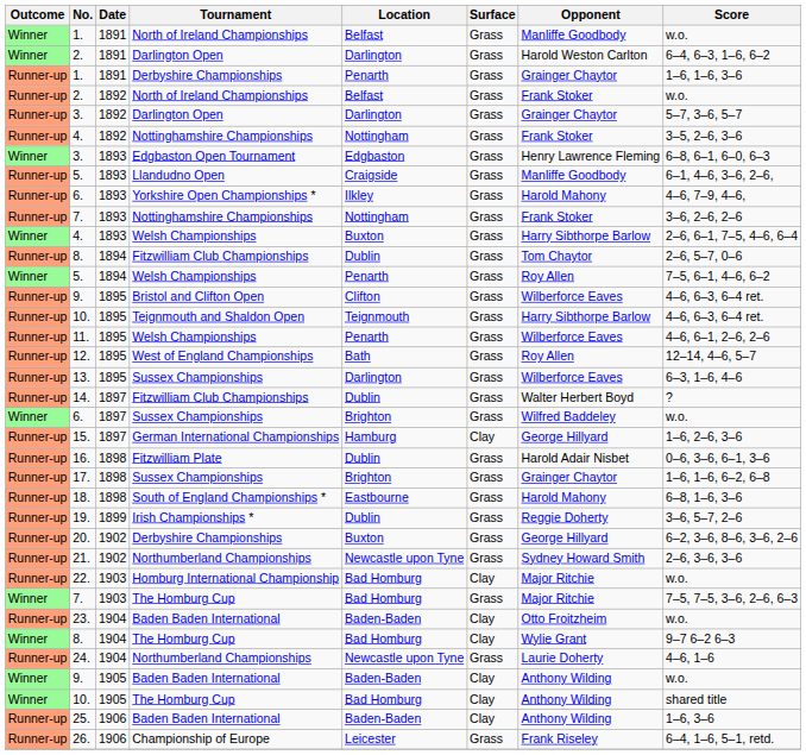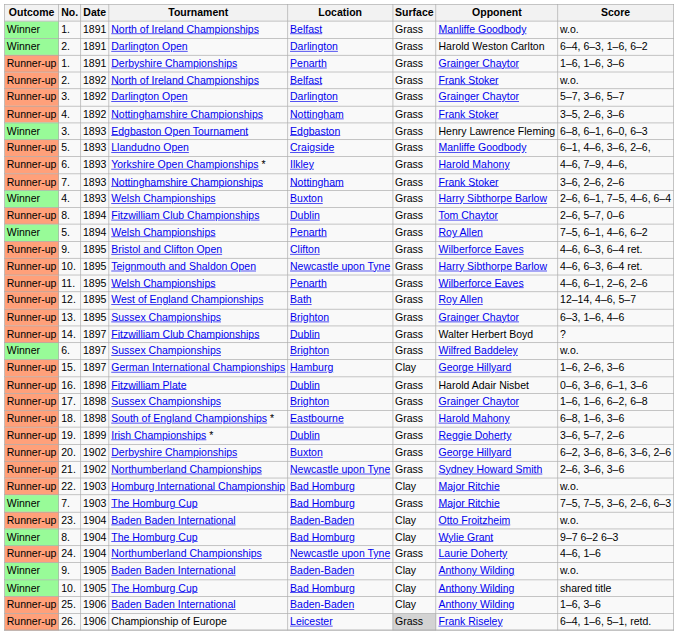 <table class="wikitable" style="font-size:98%">
 <tr>
 <th>Outcome</th>
 <th>No.</th>
 <th>Date</th>
 <th>Tournament</th>
 <th>Location</th>
 <th>Surface</th>
 <th>Opponent</th>
 <th>Score</th>
 </tr>
 <tr>
 <td style="background:#98fb98;">Winner</td>
 <td>1.</td>
 <td>1891</td>
 <td><a href='#'>North of Ireland Championships</a></td>
 <td><a href='#'>Belfast</a></td>
 <td>Grass</td>
 <td> <a href='#'>Manliffe Goodbody</a></td>
 <td>w.o.</td>
 </tr>
 <tr>
 <td style="background:#98fb98;">Winner</td>
 <td>2.</td>
 <td>1891</td>
 <td><a href='#'>Darlington Open</a></td>
 <td><a href='#'>Darlington</a></td>
 <td>Grass</td>
 <td> Harold Weston Carlton</td>
 <td>6–4, 6–3, 1–6, 6–2</td>
 </tr>
 <tr>
 <td bgcolor="FFA07A">Runner-up</td>
 <td>1.</td>
 <td>1891</td>
 <td><a href='#'>Derbyshire Championships</a></td>
 <td><a href='#'>Penarth</a></td>
 <td>Grass</td>
 <td> <a href='#'>Grainger Chaytor</a></td>
 <td>1–6, 1–6, 3–6</td>
 </tr>
 <tr>
 <td bgcolor="FFA07A">Runner-up</td>
 <td>2.</td>
 <td>1892</td>
 <td><a href='#'>North of Ireland Championships</a></td>
 <td><a href='#'>Belfast</a></td>
 <td>Grass</td>
 <td> <a href='#'>Frank Stoker</a></td>
 <td>w.o.</td>
 </tr>
 <tr>
 <td bgcolor="FFA07A">Runner-up</td>
 <td>3.</td>
 <td>1892</td>
 <td><a href='#'>Darlington Open</a></td>
 <td><a href='#'>Darlington</a></td>
 <td>Grass</td>
 <td> <a href='#'>Grainger Chaytor</a></td>
 <td>5–7, 3–6, 5–7</td>
 </tr>
 <tr>
 <td bgcolor="FFA07A">Runner-up</td>
 <td>4.</td>
 <td>1892</td>
 <td><a href='#'>Nottinghamshire Championships</a></td>
 <td><a href='#'>Nottingham</a></td>
 <td>Grass</td>
 <td> <a href='#'>Frank Stoker</a></td>
 <td>3–5, 2–6, 3–6</td>
 </tr>
 <tr>
 <td style="background:#98fb98;">Winner</td>
 <td>3.</td>
 <td>1893</td>
 <td><a href='#'>Edgbaston Open Tournament</a></td>
 <td><a href='#'>Edgbaston</a></td>
 <td>Grass</td>
 <td> Henry Lawrence Fleming</td>
 <td>6–8, 6–1, 6–0, 6–3</td>
 </tr>
 <tr>
 <td bgcolor="FFA07A">Runner-up</td>
 <td>5.</td>
 <td>1893</td>
 <td><a href='#'>Llandudno Open</a></td>
 <td><a href='#'>Craigside</a></td>
 <td>Grass</td>
 <td> <a href='#'>Manliffe Goodbody</a></td>
 <td>6–1, 4–6, 3–6, 2–6,</td>
 </tr>
 <tr>
 <td bgcolor="FFA07A">Runner-up</td>
 <td>6.</td>
 <td>1893</td>
 <td><a href='#'>Yorkshire Open Championships</a> *</td>
 <td><a href='#'>Ilkley</a></td>
 <td>Grass</td>
 <td> <a href='#'>Harold Mahony</a></td>
 <td>4–6, 7–9, 4–6,</td>
 </tr>
 <tr>
 <td bgcolor="FFA07A">Runner-up</td>
 <td>7.</td>
 <td>1893</td>
 <td><a href='#'>Nottinghamshire Championships</a></td>
 <td><a href='#'>Nottingham</a></td>
 <td>Grass</td>
 <td> <a href='#'>Frank Stoker</a></td>
 <td>3–6, 2–6, 2–6</td>
 </tr>
 <tr>
 <td style="background:#98fb98;">Winner</td>
 <td>4.</td>
 <td>1893</td>
 <td><a href='#'>Welsh Championships</a></td>
 <td><a href='#'>Buxton</a></td>
 <td>Grass</td>
 <td> <a href='#'>Harry Sibthorpe Barlow</a></td>
 <td>2–6, 6–1, 7–5, 4–6, 6–4</td>
 </tr>
 <tr>
 <td bgcolor="FFA07A">Runner-up</td>
 <td>8.</td>
 <td>1894</td>
 <td><a href='#'>Fitzwilliam Club Championships</a></td>
 <td><a href='#'>Dublin</a></td>
 <td>Grass</td>
 <td> <a href='#'>Tom Chaytor</a></td>
 <td>2–6, 5–7, 0–6</td>
 </tr>
 <tr>
 <td style="background:#98fb98;">Winner</td>
 <td>5.</td>
 <td>1894</td>
 <td><a href='#'>Welsh Championships</a></td>
 <td><a href='#'>Penarth</a></td>
 <td>Grass</td>
 <td> <a href='#'>Roy Allen</a></td>
 <td>7–5, 6–1, 4–6, 6–2</td>
 </tr>
 <tr>
 <td bgcolor="FFA07A">Runner-up</td>
 <td>9.</td>
 <td>1895</td>
 <td><a href='#'>Bristol and Clifton Open</a></td>
 <td><a href='#'>Clifton</a></td>
 <td>Grass</td>
 <td> <a href='#'>Wilberforce Eaves</a></td>
 <td>4–6, 6–3, 6–4 ret.</td>
 </tr>
 <tr>
 <td bgcolor="FFA07A">Runner-up</td>
 <td>10.</td>
 <td>1895</td>
 <td><a href='#'>Teignmouth and Shaldon Open</a></td>
-<td><a href='#'>Teignmouth</a></td>
+<td><a href='#'>Newcastle upon Tyne</a></td>
 <td>Grass</td>
 <td> <a href='#'>Harry Sibthorpe Barlow</a></td>
 <td>4–6, 6–3, 6–4 ret.</td>
 </tr>
 <tr>
 <td bgcolor="FFA07A">Runner-up</td>
 <td>11.</td>
 <td>1895</td>
 <td><a href='#'>Welsh Championships</a></td>
 <td><a href='#'>Penarth</a></td>
 <td>Grass</td>
 <td> <a href='#'>Wilberforce Eaves</a></td>
 <td>4–6, 6–1, 2–6, 2–6</td>
 </tr>
 <tr>
 <td bgcolor="FFA07A">Runner-up</td>
 <td>12.</td>
 <td>1895</td>
 <td><a href='#'>West of England Championships</a></td>
 <td><a href='#'>Bath</a></td>
 <td>Grass</td>
 <td> <a href='#'>Roy Allen</a></td>
 <td>12–14, 4–6, 5–7</td>
 </tr>
 <tr>
 <td bgcolor="FFA07A">Runner-up</td>
 <td>13.</td>
 <td>1895</td>
 <td><a href='#'>Sussex Championships</a></td>
-<td><a href='#'>Darlington</a></td>
+<td><a href='#'>Brighton</a></td>
 <td>Grass</td>
-<td> <a href='#'>Wilberforce Eaves</a></td>
+<td> <a href='#'>Grainger Chaytor</a></td>
 <td>6–3, 1–6, 4–6</td>
 </tr>
 <tr>
 <td bgcolor="FFA07A">Runner-up</td>
 <td>14.</td>
 <td>1897</td>
 <td><a href='#'>Fitzwilliam Club Championships</a></td>
 <td><a href='#'>Dublin</a></td>
 <td>Grass</td>
 <td> Walter Herbert Boyd</td>
 <td>?</td>
 </tr>
 <tr>
 <td style="background:#98fb98;">Winner</td>
 <td>6.</td>
 <td>1897</td>
 <td><a href='#'>Sussex Championships</a></td>
 <td><a href='#'>Brighton</a></td>
 <td>Grass</td>
 <td> <a href='#'>Wilfred Baddeley</a></td>
 <td>w.o.</td>
 </tr>
 <tr>
 <td bgcolor="FFA07A">Runner-up</td>
 <td>15.</td>
 <td>1897</td>
 <td><a href='#'>German International Championships</a></td>
 <td><a href='#'>Hamburg</a></td>
 <td>Clay</td>
 <td> <a href='#'>George Hillyard</a></td>
 <td>1–6, 2–6, 3–6</td>
 </tr>
 <tr>
 <td bgcolor="FFA07A">Runner-up</td>
 <td>16.</td>
 <td>1898</td>
 <td><a href='#'>Fitzwilliam Plate</a></td>
 <td><a href='#'>Dublin</a></td>
 <td>Grass</td>
 <td> Harold Adair Nisbet</td>
 <td>0–6, 3–6, 6–1, 3–6</td>
 </tr>
 <tr>
 <td bgcolor="FFA07A">Runner-up</td>
 <td>17.</td>
 <td>1898</td>
 <td><a href='#'>Sussex Championships</a></td>
 <td><a href='#'>Brighton</a></td>
 <td>Grass</td>
 <td> <a href='#'>Grainger Chaytor</a></td>
 <td>1–6, 1–6, 6–2, 6–8</td>
 </tr>
 <tr>
 <td bgcolor="FFA07A">Runner-up</td>
 <td>18.</td>
 <td>1898</td>
 <td><a href='#'>South of England Championships</a> *</td>
 <td><a href='#'>Eastbourne</a></td>
 <td>Grass</td>
 <td> <a href='#'>Harold Mahony</a></td>
 <td>6–8, 1–6, 3–6</td>
 </tr>
 <tr>
 <td bgcolor="FFA07A">Runner-up</td>
 <td>19.</td>
 <td>1899</td>
 <td><a href='#'>Irish Championships</a> *</td>
 <td><a href='#'>Dublin</a></td>
 <td>Grass</td>
 <td> <a href='#'>Reggie Doherty</a></td>
 <td>3–6, 5–7, 2–6</td>
 </tr>
 <tr>
 <td bgcolor="FFA07A">Runner-up</td>
 <td>20.</td>
 <td>1902</td>
 <td><a href='#'>Derbyshire Championships</a></td>
 <td><a href='#'>Buxton</a></td>
 <td>Grass</td>
 <td> <a href='#'>George Hillyard</a></td>
 <td>6–2, 3–6, 8–6, 3–6, 2–6</td>
 </tr>
 <tr>
 <td bgcolor="FFA07A">Runner-up</td>
 <td>21.</td>
 <td>1902</td>
 <td><a href='#'>Northumberland Championships</a></td>
 <td><a href='#'>Newcastle upon Tyne</a></td>
 <td>Grass</td>
 <td> <a href='#'>Sydney Howard Smith</a></td>
 <td>2–6, 3–6, 3–6</td>
 </tr>
 <tr>
 <td bgcolor="FFA07A">Runner-up</td>
 <td>22.</td>
 <td>1903</td>
 <td><a href='#'>Homburg International Championship</a></td>
 <td><a href='#'>Bad Homburg</a></td>
 <td>Clay</td>
 <td> <a href='#'>Major Ritchie</a></td>
 <td>w.o.</td>
 </tr>
 <tr>
 <td style="background:#98fb98;">Winner</td>
 <td>7.</td>
 <td>1903</td>
 <td><a href='#'>The Homburg Cup</a></td>
 <td><a href='#'>Bad Homburg</a></td>
 <td>Grass</td>
 <td> <a href='#'>Major Ritchie</a></td>
 <td>7–5, 7–5, 3–6, 2–6, 6–3</td>
 </tr>
 <tr>
 <td bgcolor="FFA07A">Runner-up</td>
 <td>23.</td>
 <td>1904</td>
 <td><a href='#'>Baden Baden International</a></td>
 <td><a href='#'>Baden-Baden</a></td>
 <td>Clay</td>
 <td> <a href='#'>Otto Froitzheim</a></td>
 <td>w.o.</td>
 </tr>
 <tr>
 <td style="background:#98fb98;">Winner</td>
 <td>8.</td>
 <td>1904</td>
 <td><a href='#'>The Homburg Cup</a></td>
 <td><a href='#'>Bad Homburg</a></td>
 <td>Clay</td>
 <td> <a href='#'>Wylie Grant</a></td>
 <td>9–7 6–2 6–3</td>
 </tr>
 <tr>
 <td bgcolor="FFA07A">Runner-up</td>
 <td>24.</td>
 <td>1904</td>
 <td><a href='#'>Northumberland Championships</a></td>
 <td><a href='#'>Newcastle upon Tyne</a></td>
 <td>Grass</td>
 <td> <a href='#'>Laurie Doherty</a></td>
 <td>4–6, 1–6</td>
 </tr>
 <tr>
 <td style="background:#98fb98;">Winner</td>
 <td>9.</td>
 <td>1905</td>
 <td><a href='#'>Baden Baden International</a></td>
 <td><a href='#'>Baden-Baden</a></td>
 <td>Clay</td>
 <td> <a href='#'>Anthony Wilding</a></td>
 <td>w.o.</td>
 </tr>
 <tr>
 <td style="background:#98fb98;">Winner</td>
 <td>10.</td>
 <td>1905</td>
 <td><a href='#'>The Homburg Cup</a></td>
 <td><a href='#'>Bad Homburg</a></td>
 <td>Clay</td>
 <td> <a href='#'>Anthony Wilding</a></td>
 <td>shared title</td>
 </tr>
 <tr>
 <td bgcolor="FFA07A">Runner-up</td>
 <td>25.</td>
 <td>1906</td>
 <td><a href='#'>Baden Baden International</a></td>
 <td><a href='#'>Baden-Baden</a></td>
 <td>Clay</td>
 <td> <a href='#'>Anthony Wilding</a></td>
 <td>1–6, 3–6</td>
 </tr>
 <tr>
 <td bgcolor="FFA07A">Runner-up</td>
 <td>26.</td>
 <td>1906</td>
 <td>Championship of Europe</td>
 <td><a href='#'>Leicester</a></td>
-<td>Grass</td>
+<td style="background: lightgrey;">Grass</td>
 <td> <a href='#'>Frank Riseley</a></td>
 <td>6–4, 1–6, 5–1, retd.</td>
 </tr>
 <tr>
 </tr>
 </table>
